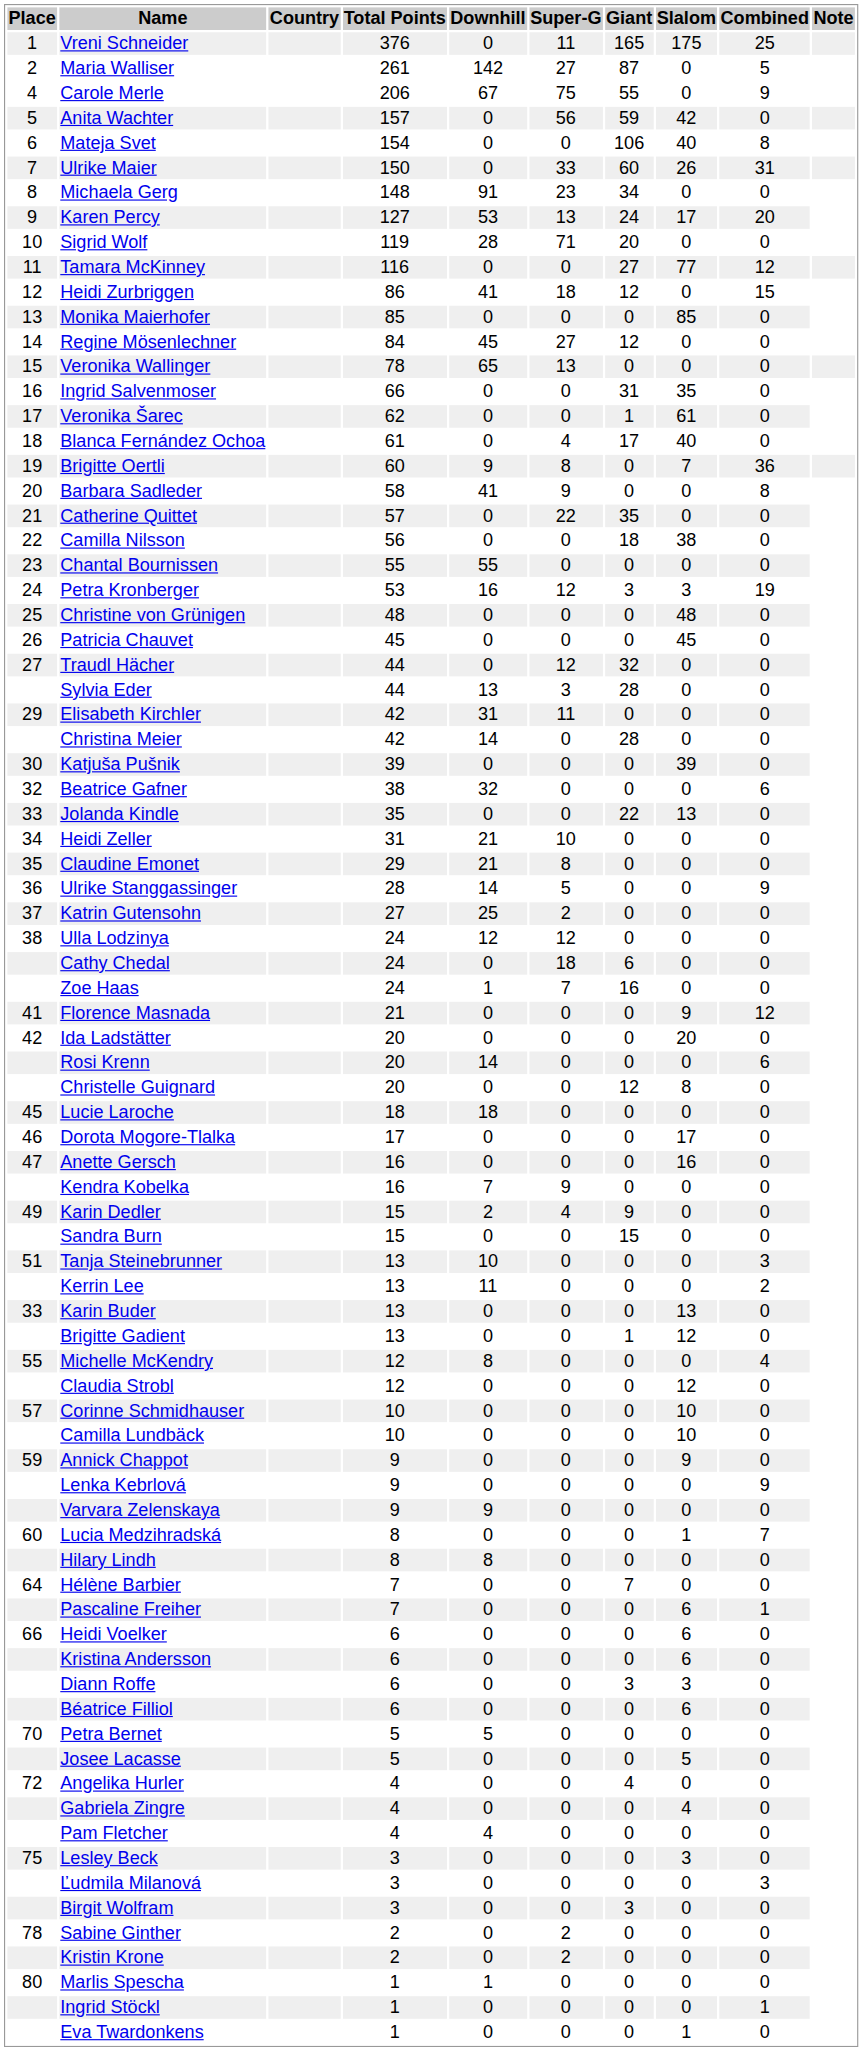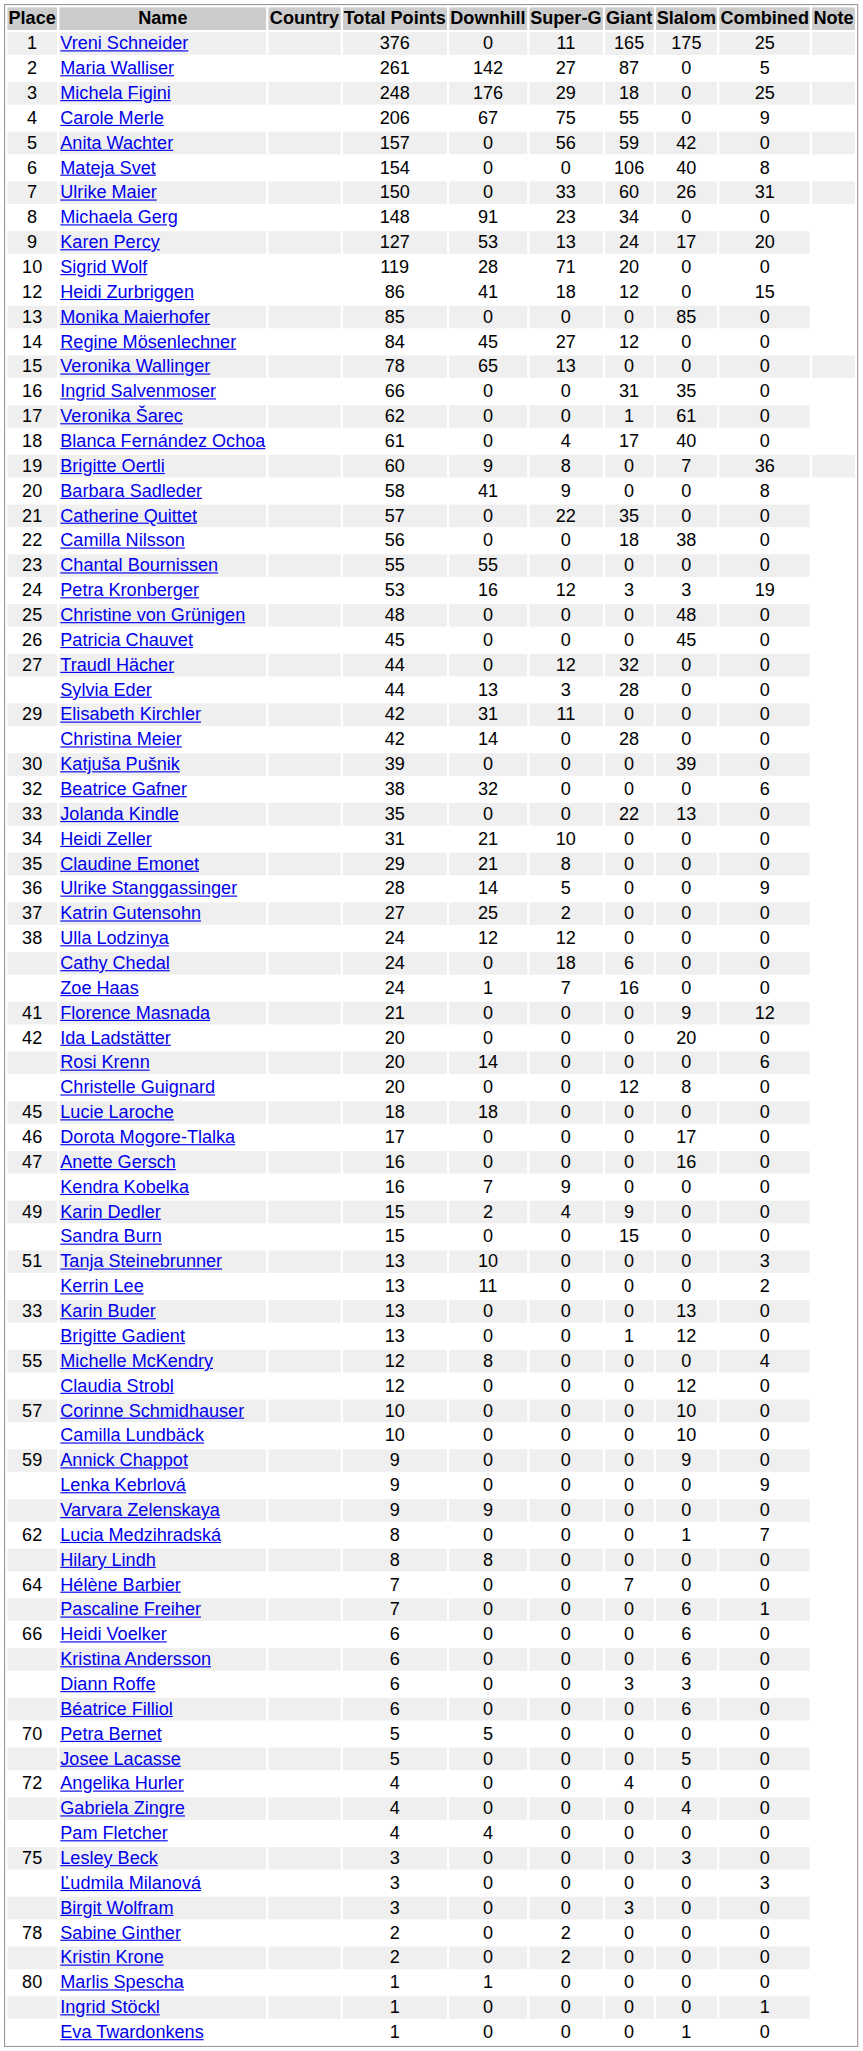 <table border="0" style="border: 1px solid #999; background-color:#FFFFFF; text-align:center">
 <tr align="center" bgcolor="#CCCCCC">
 <th>Place</th>
 <th>Name</th>
 <th>Country</th>
 <th>Total Points</th>
 <th>Downhill</th>
 <th>Super-G</th>
 <th>Giant</th>
 <th>Slalom</th>
 <th>Combined</th>
 <th>Note</th>
 </tr>
 <tr bgcolor="#EFEFEF">
 <td>1</td>
 <td align="left"><a href='#'>Vreni Schneider</a></td>
 <td align="left"></td>
 <td>376</td>
 <td>0</td>
 <td>11</td>
 <td>165</td>
 <td>175</td>
 <td>25</td>
 <td></td>
 </tr>
 <tr>
 <td>2</td>
 <td align="left"><a href='#'>Maria Walliser</a></td>
 <td align="left"></td>
 <td>261</td>
 <td>142</td>
 <td>27</td>
 <td>87</td>
 <td>0</td>
 <td>5</td>
+<td></td>
+</tr>
+<tr bgcolor="#EFEFEF">
+<td>3</td>
+<td align="left"><a href='#'>Michela Figini</a></td>
+<td align="left"></td>
+<td>248</td>
+<td>176</td>
+<td>29</td>
+<td>18</td>
+<td>0</td>
+<td>25</td>
 <td></td>
 </tr>
 <tr>
 <td>4</td>
 <td align="left"><a href='#'>Carole Merle</a></td>
 <td align="left"></td>
 <td>206</td>
 <td>67</td>
 <td>75</td>
 <td>55</td>
 <td>0</td>
 <td>9</td>
 <td></td>
 </tr>
 <tr bgcolor="#EFEFEF">
 <td>5</td>
 <td align="left"><a href='#'>Anita Wachter</a></td>
 <td align="left"></td>
 <td>157</td>
 <td>0</td>
 <td>56</td>
 <td>59</td>
 <td>42</td>
 <td>0</td>
 <td></td>
 </tr>
 <tr>
 <td>6</td>
 <td align="left"><a href='#'>Mateja Svet</a></td>
 <td align="left"></td>
 <td>154</td>
 <td>0</td>
 <td>0</td>
 <td>106</td>
 <td>40</td>
 <td>8</td>
 <td></td>
 </tr>
 <tr bgcolor="#EFEFEF">
 <td>7</td>
 <td align="left"><a href='#'>Ulrike Maier</a></td>
 <td align="left"></td>
 <td>150</td>
 <td>0</td>
 <td>33</td>
 <td>60</td>
 <td>26</td>
 <td>31</td>
 <td></td>
 </tr>
 <tr>
 <td>8</td>
 <td align="left"><a href='#'>Michaela Gerg</a></td>
 <td align="left"></td>
 <td>148</td>
 <td>91</td>
 <td>23</td>
 <td>34</td>
 <td>0</td>
 <td>0</td>
 <td></td>
 </tr>
 <tr bgcolor="#EFEFEF">
 <td>9</td>
 <td align="left"><a href='#'>Karen Percy</a></td>
 <td align="left"></td>
 <td>127</td>
 <td>53</td>
 <td>13</td>
 <td>24</td>
 <td>17</td>
 <td>20</td>
 </tr>
 <tr>
 <td>10</td>
 <td align="left"><a href='#'>Sigrid Wolf</a></td>
 <td align="left"></td>
 <td>119</td>
 <td>28</td>
 <td>71</td>
 <td>20</td>
 <td>0</td>
 <td>0</td>
-<td></td>
-</tr>
-<tr bgcolor="#EFEFEF">
-<td>11</td>
-<td align="left"><a href='#'>Tamara McKinney</a></td>
-<td align="left"></td>
-<td>116</td>
-<td>0</td>
-<td>0</td>
-<td>27</td>
-<td>77</td>
-<td>12</td>
 <td></td>
 </tr>
 <tr>
 <td>12</td>
 <td align="left"><a href='#'>Heidi Zurbriggen</a></td>
 <td align="left"></td>
 <td>86</td>
 <td>41</td>
 <td>18</td>
 <td>12</td>
 <td>0</td>
 <td>15</td>
 <td></td>
 </tr>
 <tr bgcolor="#EFEFEF">
 <td>13</td>
 <td align="left"><a href='#'>Monika Maierhofer</a></td>
 <td align="left"></td>
 <td>85</td>
 <td>0</td>
 <td>0</td>
 <td>0</td>
 <td>85</td>
 <td>0</td>
 </tr>
 <tr>
 <td>14</td>
 <td align="left"><a href='#'>Regine Mösenlechner</a></td>
 <td align="left"></td>
 <td>84</td>
 <td>45</td>
 <td>27</td>
 <td>12</td>
 <td>0</td>
 <td>0</td>
 <td></td>
 </tr>
 <tr bgcolor="#EFEFEF">
 <td>15</td>
 <td align="left"><a href='#'>Veronika Wallinger</a></td>
 <td align="left"></td>
 <td>78</td>
 <td>65</td>
 <td>13</td>
 <td>0</td>
 <td>0</td>
 <td>0</td>
 <td></td>
 </tr>
 <tr>
 <td>16</td>
 <td align="left"><a href='#'>Ingrid Salvenmoser</a></td>
 <td align="left"></td>
 <td>66</td>
 <td>0</td>
 <td>0</td>
 <td>31</td>
 <td>35</td>
 <td>0</td>
 </tr>
 <tr bgcolor="#EFEFEF">
 <td>17</td>
 <td align="left"><a href='#'>Veronika Šarec</a></td>
 <td align="left"></td>
 <td>62</td>
 <td>0</td>
 <td>0</td>
 <td>1</td>
 <td>61</td>
 <td>0</td>
 </tr>
 <tr>
 <td>18</td>
 <td align="left"><a href='#'>Blanca Fernández Ochoa</a></td>
 <td align="left"></td>
 <td>61</td>
 <td>0</td>
 <td>4</td>
 <td>17</td>
 <td>40</td>
 <td>0</td>
 </tr>
 <tr bgcolor="#EFEFEF">
 <td>19</td>
 <td align="left"><a href='#'>Brigitte Oertli</a></td>
 <td align="left"></td>
 <td>60</td>
 <td>9</td>
 <td>8</td>
 <td>0</td>
 <td>7</td>
 <td>36</td>
 <td></td>
 </tr>
 <tr>
 <td>20</td>
 <td align="left"><a href='#'>Barbara Sadleder</a></td>
 <td align="left"></td>
 <td>58</td>
 <td>41</td>
 <td>9</td>
 <td>0</td>
 <td>0</td>
 <td>8</td>
 </tr>
 <tr bgcolor="#EFEFEF">
 <td>21</td>
 <td align="left"><a href='#'>Catherine Quittet</a></td>
 <td align="left"></td>
 <td>57</td>
 <td>0</td>
 <td>22</td>
 <td>35</td>
 <td>0</td>
 <td>0</td>
 </tr>
 <tr>
 <td>22</td>
 <td align="left"><a href='#'>Camilla Nilsson</a></td>
 <td align="left"></td>
 <td>56</td>
 <td>0</td>
 <td>0</td>
 <td>18</td>
 <td>38</td>
 <td>0</td>
 </tr>
 <tr bgcolor="#EFEFEF">
 <td>23</td>
 <td align="left"><a href='#'>Chantal Bournissen</a></td>
 <td align="left"></td>
 <td>55</td>
 <td>55</td>
 <td>0</td>
 <td>0</td>
 <td>0</td>
 <td>0</td>
 </tr>
 <tr>
 <td>24</td>
 <td align="left"><a href='#'>Petra Kronberger</a></td>
 <td align="left"></td>
 <td>53</td>
 <td>16</td>
 <td>12</td>
 <td>3</td>
 <td>3</td>
 <td>19</td>
 </tr>
 <tr bgcolor="#EFEFEF">
 <td>25</td>
 <td align="left"><a href='#'>Christine von Grünigen</a></td>
 <td align="left"></td>
 <td>48</td>
 <td>0</td>
 <td>0</td>
 <td>0</td>
 <td>48</td>
 <td>0</td>
 </tr>
 <tr>
 <td>26</td>
 <td align="left"><a href='#'>Patricia Chauvet</a></td>
 <td align="left"></td>
 <td>45</td>
 <td>0</td>
 <td>0</td>
 <td>0</td>
 <td>45</td>
 <td>0</td>
 </tr>
 <tr bgcolor="#EFEFEF">
 <td>27</td>
 <td align="left"><a href='#'>Traudl Hächer</a></td>
 <td align="left"></td>
 <td>44</td>
 <td>0</td>
 <td>12</td>
 <td>32</td>
 <td>0</td>
 <td>0</td>
 </tr>
 <tr>
 <td></td>
 <td align="left"><a href='#'>Sylvia Eder</a></td>
 <td align="left"></td>
 <td>44</td>
 <td>13</td>
 <td>3</td>
 <td>28</td>
 <td>0</td>
 <td>0</td>
 </tr>
 <tr bgcolor="#EFEFEF">
 <td>29</td>
 <td align="left"><a href='#'>Elisabeth Kirchler</a></td>
 <td align="left"></td>
 <td>42</td>
 <td>31</td>
 <td>11</td>
 <td>0</td>
 <td>0</td>
 <td>0</td>
 </tr>
 <tr>
 <td></td>
 <td align="left"><a href='#'>Christina Meier</a></td>
 <td align="left"></td>
 <td>42</td>
 <td>14</td>
 <td>0</td>
 <td>28</td>
 <td>0</td>
 <td>0</td>
 </tr>
 <tr bgcolor="#EFEFEF">
 <td>30</td>
 <td align="left"><a href='#'>Katjuša Pušnik</a></td>
 <td align="left"></td>
 <td>39</td>
 <td>0</td>
 <td>0</td>
 <td>0</td>
 <td>39</td>
 <td>0</td>
 </tr>
 <tr>
 <td>32</td>
 <td align="left"><a href='#'>Beatrice Gafner</a></td>
 <td align="left"></td>
 <td>38</td>
 <td>32</td>
 <td>0</td>
 <td>0</td>
 <td>0</td>
 <td>6</td>
 </tr>
 <tr bgcolor="#EFEFEF">
 <td>33</td>
 <td align="left"><a href='#'>Jolanda Kindle</a></td>
 <td align="left"></td>
 <td>35</td>
 <td>0</td>
 <td>0</td>
 <td>22</td>
 <td>13</td>
 <td>0</td>
 </tr>
 <tr>
 <td>34</td>
 <td align="left"><a href='#'>Heidi Zeller</a></td>
 <td align="left"></td>
 <td>31</td>
 <td>21</td>
 <td>10</td>
 <td>0</td>
 <td>0</td>
 <td>0</td>
 </tr>
 <tr bgcolor="#EFEFEF">
 <td>35</td>
 <td align="left"><a href='#'>Claudine Emonet</a></td>
 <td align="left"></td>
 <td>29</td>
 <td>21</td>
 <td>8</td>
 <td>0</td>
 <td>0</td>
 <td>0</td>
 </tr>
 <tr>
 <td>36</td>
 <td align="left"><a href='#'>Ulrike Stanggassinger</a></td>
 <td align="left"></td>
 <td>28</td>
 <td>14</td>
 <td>5</td>
 <td>0</td>
 <td>0</td>
 <td>9</td>
 </tr>
 <tr bgcolor="#EFEFEF">
 <td>37</td>
 <td align="left"><a href='#'>Katrin Gutensohn</a></td>
 <td align="left"></td>
 <td>27</td>
 <td>25</td>
 <td>2</td>
 <td>0</td>
 <td>0</td>
 <td>0</td>
 </tr>
 <tr>
 <td>38</td>
 <td align="left"><a href='#'>Ulla Lodzinya</a></td>
 <td align="left"></td>
 <td>24</td>
 <td>12</td>
 <td>12</td>
 <td>0</td>
 <td>0</td>
 <td>0</td>
 </tr>
 <tr bgcolor="#EFEFEF">
 <td></td>
 <td align="left"><a href='#'>Cathy Chedal</a></td>
 <td align="left"></td>
 <td>24</td>
 <td>0</td>
 <td>18</td>
 <td>6</td>
 <td>0</td>
 <td>0</td>
 </tr>
 <tr>
 <td></td>
 <td align="left"><a href='#'>Zoe Haas</a></td>
 <td align="left"></td>
 <td>24</td>
 <td>1</td>
 <td>7</td>
 <td>16</td>
 <td>0</td>
 <td>0</td>
 </tr>
 <tr bgcolor="#EFEFEF">
 <td>41</td>
 <td align="left"><a href='#'>Florence Masnada</a></td>
 <td align="left"></td>
 <td>21</td>
 <td>0</td>
 <td>0</td>
 <td>0</td>
 <td>9</td>
 <td>12</td>
 </tr>
 <tr>
 <td>42</td>
 <td align="left"><a href='#'>Ida Ladstätter</a></td>
 <td align="left"></td>
 <td>20</td>
 <td>0</td>
 <td>0</td>
 <td>0</td>
 <td>20</td>
 <td>0</td>
 </tr>
 <tr bgcolor="#EFEFEF">
 <td></td>
 <td align="left"><a href='#'>Rosi Krenn</a></td>
 <td align="left"></td>
 <td>20</td>
 <td>14</td>
 <td>0</td>
 <td>0</td>
 <td>0</td>
 <td>6</td>
 </tr>
 <tr>
 <td></td>
 <td align="left"><a href='#'>Christelle Guignard</a></td>
 <td align="left"></td>
 <td>20</td>
 <td>0</td>
 <td>0</td>
 <td>12</td>
 <td>8</td>
 <td>0</td>
 </tr>
 <tr bgcolor="#EFEFEF">
 <td>45</td>
 <td align="left"><a href='#'>Lucie Laroche</a></td>
 <td align="left"></td>
 <td>18</td>
 <td>18</td>
 <td>0</td>
 <td>0</td>
 <td>0</td>
 <td>0</td>
 </tr>
 <tr>
 <td>46</td>
 <td align="left"><a href='#'>Dorota Mogore-Tlalka</a></td>
 <td align="left"></td>
 <td>17</td>
 <td>0</td>
 <td>0</td>
 <td>0</td>
 <td>17</td>
 <td>0</td>
 </tr>
 <tr bgcolor="#EFEFEF">
 <td>47</td>
 <td align="left"><a href='#'>Anette Gersch</a></td>
 <td align="left"></td>
 <td>16</td>
 <td>0</td>
 <td>0</td>
 <td>0</td>
 <td>16</td>
 <td>0</td>
 </tr>
 <tr>
 <td></td>
 <td align="left"><a href='#'>Kendra Kobelka</a></td>
 <td align="left"></td>
 <td>16</td>
 <td>7</td>
 <td>9</td>
 <td>0</td>
 <td>0</td>
 <td>0</td>
 </tr>
 <tr bgcolor="#EFEFEF">
 <td>49</td>
 <td align="left"><a href='#'>Karin Dedler</a></td>
 <td align="left"></td>
 <td>15</td>
 <td>2</td>
 <td>4</td>
 <td>9</td>
 <td>0</td>
 <td>0</td>
 </tr>
 <tr>
 <td></td>
 <td align="left"><a href='#'>Sandra Burn</a></td>
 <td align="left"></td>
 <td>15</td>
 <td>0</td>
 <td>0</td>
 <td>15</td>
 <td>0</td>
 <td>0</td>
 </tr>
 <tr bgcolor="#EFEFEF">
 <td>51</td>
 <td align="left"><a href='#'>Tanja Steinebrunner</a></td>
 <td align="left"></td>
 <td>13</td>
 <td>10</td>
 <td>0</td>
 <td>0</td>
 <td>0</td>
 <td>3</td>
 </tr>
 <tr>
 <td></td>
 <td align="left"><a href='#'>Kerrin Lee</a></td>
 <td align="left"></td>
 <td>13</td>
 <td>11</td>
 <td>0</td>
 <td>0</td>
 <td>0</td>
 <td>2</td>
 </tr>
 <tr bgcolor="#EFEFEF">
 <td>33</td>
 <td align="left"><a href='#'>Karin Buder</a></td>
 <td align="left"></td>
 <td>13</td>
 <td>0</td>
 <td>0</td>
 <td>0</td>
 <td>13</td>
 <td>0</td>
 </tr>
 <tr>
 <td></td>
 <td align="left"><a href='#'>Brigitte Gadient</a></td>
 <td align="left"></td>
 <td>13</td>
 <td>0</td>
 <td>0</td>
 <td>1</td>
 <td>12</td>
 <td>0</td>
 </tr>
 <tr bgcolor="#EFEFEF">
 <td>55</td>
 <td align="left"><a href='#'>Michelle McKendry</a></td>
 <td align="left"></td>
 <td>12</td>
 <td>8</td>
 <td>0</td>
 <td>0</td>
 <td>0</td>
 <td>4</td>
 </tr>
 <tr>
 <td></td>
 <td align="left"><a href='#'>Claudia Strobl</a></td>
 <td align="left"></td>
 <td>12</td>
 <td>0</td>
 <td>0</td>
 <td>0</td>
 <td>12</td>
 <td>0</td>
 </tr>
 <tr bgcolor="#EFEFEF">
 <td>57</td>
 <td align="left"><a href='#'>Corinne Schmidhauser</a></td>
 <td align="left"></td>
 <td>10</td>
 <td>0</td>
 <td>0</td>
 <td>0</td>
 <td>10</td>
 <td>0</td>
 </tr>
 <tr>
 <td></td>
 <td align="left"><a href='#'>Camilla Lundbäck</a></td>
 <td align="left"></td>
 <td>10</td>
 <td>0</td>
 <td>0</td>
 <td>0</td>
 <td>10</td>
 <td>0</td>
 </tr>
 <tr bgcolor="#EFEFEF">
 <td>59</td>
 <td align="left"><a href='#'>Annick Chappot</a></td>
 <td align="left"></td>
 <td>9</td>
 <td>0</td>
 <td>0</td>
 <td>0</td>
 <td>9</td>
 <td>0</td>
 </tr>
 <tr>
 <td></td>
 <td align="left"><a href='#'>Lenka Kebrlová</a></td>
 <td align="left"></td>
 <td>9</td>
 <td>0</td>
 <td>0</td>
 <td>0</td>
 <td>0</td>
 <td>9</td>
 </tr>
 <tr bgcolor="#EFEFEF">
 <td></td>
 <td align="left"><a href='#'>Varvara Zelenskaya</a></td>
 <td align="left"></td>
 <td>9</td>
 <td>9</td>
 <td>0</td>
 <td>0</td>
 <td>0</td>
 <td>0</td>
 </tr>
 <tr>
-<td>60</td>
+<td>62</td>
 <td align="left"><a href='#'>Lucia Medzihradská</a></td>
 <td align="left"></td>
 <td>8</td>
 <td>0</td>
 <td>0</td>
 <td>0</td>
 <td>1</td>
 <td>7</td>
 </tr>
 <tr bgcolor="#EFEFEF">
 <td></td>
 <td align="left"><a href='#'>Hilary Lindh</a></td>
 <td align="left"></td>
 <td>8</td>
 <td>8</td>
 <td>0</td>
 <td>0</td>
 <td>0</td>
 <td>0</td>
 </tr>
 <tr>
 <td>64</td>
 <td align="left"><a href='#'>Hélène Barbier</a></td>
 <td align="left"></td>
 <td>7</td>
 <td>0</td>
 <td>0</td>
 <td>7</td>
 <td>0</td>
 <td>0</td>
 </tr>
 <tr bgcolor="#EFEFEF">
 <td></td>
 <td align="left"><a href='#'>Pascaline Freiher</a></td>
 <td align="left"></td>
 <td>7</td>
 <td>0</td>
 <td>0</td>
 <td>0</td>
 <td>6</td>
 <td>1</td>
 </tr>
 <tr>
 <td>66</td>
 <td align="left"><a href='#'>Heidi Voelker</a></td>
 <td align="left"></td>
 <td>6</td>
 <td>0</td>
 <td>0</td>
 <td>0</td>
 <td>6</td>
 <td>0</td>
 </tr>
 <tr bgcolor="#EFEFEF">
 <td></td>
 <td align="left"><a href='#'>Kristina Andersson</a></td>
 <td align="left"></td>
 <td>6</td>
 <td>0</td>
 <td>0</td>
 <td>0</td>
 <td>6</td>
 <td>0</td>
 </tr>
 <tr>
 <td></td>
 <td align="left"><a href='#'>Diann Roffe</a></td>
 <td align="left"></td>
 <td>6</td>
 <td>0</td>
 <td>0</td>
 <td>3</td>
 <td>3</td>
 <td>0</td>
 </tr>
 <tr bgcolor="#EFEFEF">
 <td></td>
 <td align="left"><a href='#'>Béatrice Filliol</a></td>
 <td align="left"></td>
 <td>6</td>
 <td>0</td>
 <td>0</td>
 <td>0</td>
 <td>6</td>
 <td>0</td>
 </tr>
 <tr>
 <td>70</td>
 <td align="left"><a href='#'>Petra Bernet</a></td>
 <td align="left"></td>
 <td>5</td>
 <td>5</td>
 <td>0</td>
 <td>0</td>
 <td>0</td>
 <td>0</td>
 </tr>
 <tr bgcolor="#EFEFEF">
 <td></td>
 <td align="left"><a href='#'>Josee Lacasse</a></td>
 <td align="left"></td>
 <td>5</td>
 <td>0</td>
 <td>0</td>
 <td>0</td>
 <td>5</td>
 <td>0</td>
 </tr>
 <tr>
 <td>72</td>
 <td align="left"><a href='#'>Angelika Hurler</a></td>
 <td align="left"></td>
 <td>4</td>
 <td>0</td>
 <td>0</td>
 <td>4</td>
 <td>0</td>
 <td>0</td>
 </tr>
 <tr bgcolor="#EFEFEF">
 <td></td>
 <td align="left"><a href='#'>Gabriela Zingre</a></td>
 <td align="left"></td>
 <td>4</td>
 <td>0</td>
 <td>0</td>
 <td>0</td>
 <td>4</td>
 <td>0</td>
 </tr>
 <tr>
 <td></td>
 <td align="left"><a href='#'>Pam Fletcher</a></td>
 <td align="left"></td>
 <td>4</td>
 <td>4</td>
 <td>0</td>
 <td>0</td>
 <td>0</td>
 <td>0</td>
 </tr>
 <tr bgcolor="#EFEFEF">
 <td>75</td>
 <td align="left"><a href='#'>Lesley Beck</a></td>
 <td align="left"></td>
 <td>3</td>
 <td>0</td>
 <td>0</td>
 <td>0</td>
 <td>3</td>
 <td>0</td>
 </tr>
 <tr>
 <td></td>
 <td align="left"><a href='#'>Ľudmila Milanová</a></td>
 <td align="left"></td>
 <td>3</td>
 <td>0</td>
 <td>0</td>
 <td>0</td>
 <td>0</td>
 <td>3</td>
 </tr>
 <tr bgcolor="#EFEFEF">
 <td></td>
 <td align="left"><a href='#'>Birgit Wolfram</a></td>
 <td align="left"></td>
 <td>3</td>
 <td>0</td>
 <td>0</td>
 <td>3</td>
 <td>0</td>
 <td>0</td>
 </tr>
 <tr>
 <td>78</td>
 <td align="left"><a href='#'>Sabine Ginther</a></td>
 <td align="left"></td>
 <td>2</td>
 <td>0</td>
 <td>2</td>
 <td>0</td>
 <td>0</td>
 <td>0</td>
 </tr>
 <tr bgcolor="#EFEFEF">
 <td></td>
 <td align="left"><a href='#'>Kristin Krone</a></td>
 <td align="left"></td>
 <td>2</td>
 <td>0</td>
 <td>2</td>
 <td>0</td>
 <td>0</td>
 <td>0</td>
 </tr>
 <tr>
 <td>80</td>
 <td align="left"><a href='#'>Marlis Spescha</a></td>
 <td align="left"></td>
 <td>1</td>
 <td>1</td>
 <td>0</td>
 <td>0</td>
 <td>0</td>
 <td>0</td>
 </tr>
 <tr bgcolor="#EFEFEF">
 <td></td>
 <td align="left"><a href='#'>Ingrid Stöckl</a></td>
 <td align="left"></td>
 <td>1</td>
 <td>0</td>
 <td>0</td>
 <td>0</td>
 <td>0</td>
 <td>1</td>
 </tr>
 <tr>
 <td></td>
 <td align="left"><a href='#'>Eva Twardonkens</a></td>
 <td align="left"></td>
 <td>1</td>
 <td>0</td>
 <td>0</td>
 <td>0</td>
 <td>1</td>
 <td>0</td>
 </tr>
 </table>
